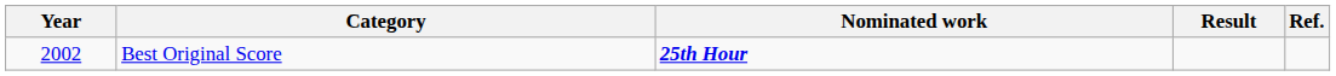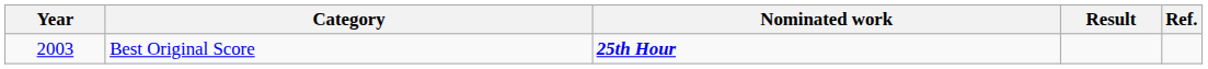 <table class=wikitable>
 <tr>
 <th scope="col" style="width:5em;">Year</th>
 <th scope="col" style="width:26em;">Category</th>
 <th scope="col" style="width:25em;">Nominated work</th>
 <th scope="col" style="width:5em;">Result</th>
 <th>Ref.</th>
 </tr>
 <tr>
-<td style="text-align:center;"><a href='#'>2002</a></td>
+<td style="text-align:center;"><a href='#'>2003</a></td>
 <td><a href='#'>Best Original Score</a></td>
 <td><strong><em><a href='#'>25th Hour</a></em></strong></td>
 <td></td>
 <td align="center"></td>
 </tr>
 </table>
